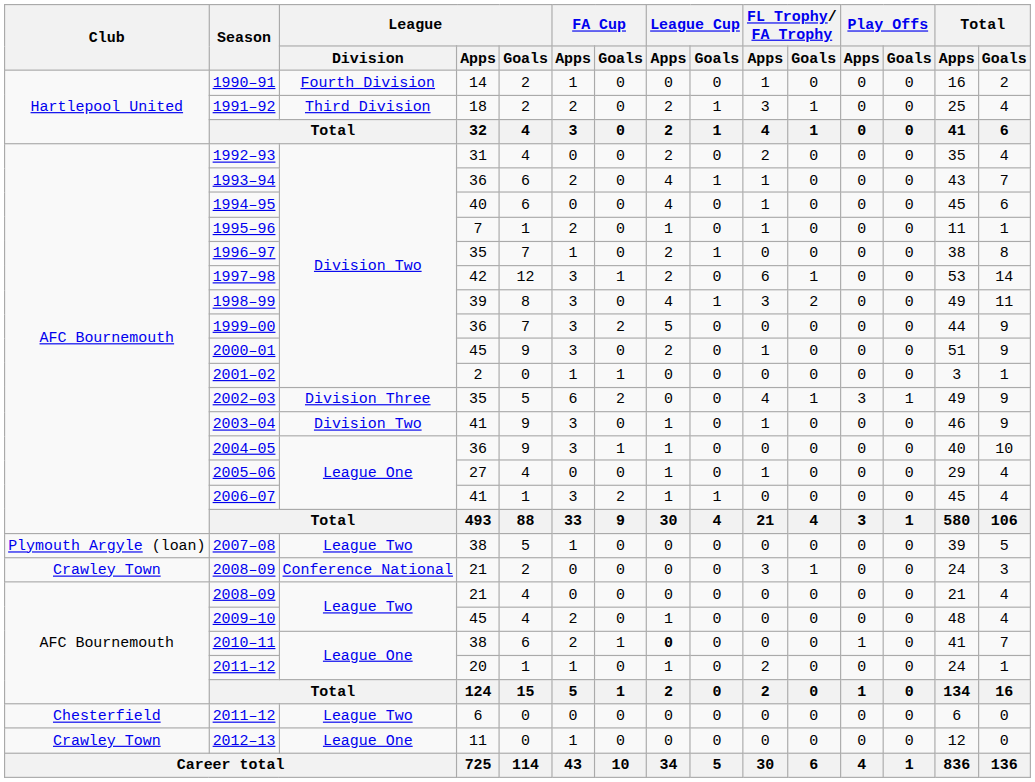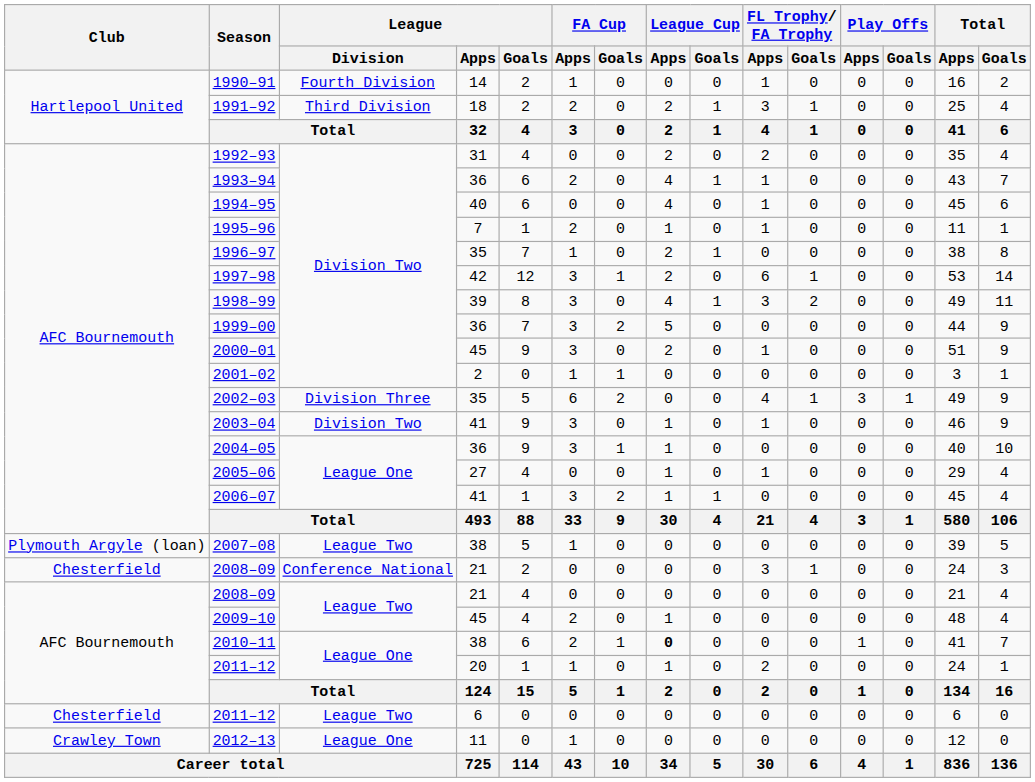 <table class="wikitable" style="text-align:center">
 <tr>
 <th rowspan="2">Club</th>
 <th rowspan="2">Season</th>
 <th colspan="3">League</th>
 <th colspan="2"><a href='#'>FA Cup</a></th>
 <th colspan="2"><a href='#'>League Cup</a></th>
 <th colspan="2"><a href='#'>FL Trophy</a>/<br><a href='#'>FA Trophy</a></th>
 <th colspan="2"><a href='#'>Play Offs</a></th>
 <th colspan="2">Total</th>
 </tr>
 <tr>
 <th>Division</th>
 <th>Apps</th>
 <th>Goals</th>
 <th>Apps</th>
 <th>Goals</th>
 <th>Apps</th>
 <th>Goals</th>
 <th>Apps</th>
 <th>Goals</th>
 <th>Apps</th>
 <th>Goals</th>
 <th>Apps</th>
 <th>Goals</th>
 </tr>
 <tr>
 <td rowspan="3"><a href='#'>Hartlepool United</a></td>
 <td><a href='#'>1990–91</a></td>
 <td><a href='#'>Fourth Division</a></td>
 <td>14</td>
 <td>2</td>
 <td>1</td>
 <td>0</td>
 <td>0</td>
 <td>0</td>
 <td>1</td>
 <td>0</td>
 <td>0</td>
 <td>0</td>
 <td>16</td>
 <td>2</td>
 </tr>
 <tr>
 <td><a href='#'>1991–92</a></td>
 <td><a href='#'>Third Division</a></td>
 <td>18</td>
 <td>2</td>
 <td>2</td>
 <td>0</td>
 <td>2</td>
 <td>1</td>
 <td>3</td>
 <td>1</td>
 <td>0</td>
 <td>0</td>
 <td>25</td>
 <td>4</td>
 </tr>
 <tr>
 <th colspan="2">Total</th>
 <th>32</th>
 <th>4</th>
 <th>3</th>
 <th>0</th>
 <th>2</th>
 <th>1</th>
 <th>4</th>
 <th>1</th>
 <th>0</th>
 <th>0</th>
 <th>41</th>
 <th>6</th>
 </tr>
 <tr>
 <td rowspan="16"><a href='#'>AFC Bournemouth</a></td>
 <td><a href='#'>1992–93</a></td>
 <td rowspan="10"><a href='#'>Division Two</a></td>
 <td>31</td>
 <td>4</td>
 <td>0</td>
 <td>0</td>
 <td>2</td>
 <td>0</td>
 <td>2</td>
 <td>0</td>
 <td>0</td>
 <td>0</td>
 <td>35</td>
 <td>4</td>
 </tr>
 <tr>
 <td><a href='#'>1993–94</a></td>
 <td>36</td>
 <td>6</td>
 <td>2</td>
 <td>0</td>
 <td>4</td>
 <td>1</td>
 <td>1</td>
 <td>0</td>
 <td>0</td>
 <td>0</td>
 <td>43</td>
 <td>7</td>
 </tr>
 <tr>
 <td><a href='#'>1994–95</a></td>
 <td>40</td>
 <td>6</td>
 <td>0</td>
 <td>0</td>
 <td>4</td>
 <td>0</td>
 <td>1</td>
 <td>0</td>
 <td>0</td>
 <td>0</td>
 <td>45</td>
 <td>6</td>
 </tr>
 <tr>
 <td><a href='#'>1995–96</a></td>
 <td>7</td>
 <td>1</td>
 <td>2</td>
 <td>0</td>
 <td>1</td>
 <td>0</td>
 <td>1</td>
 <td>0</td>
 <td>0</td>
 <td>0</td>
 <td>11</td>
 <td>1</td>
 </tr>
 <tr>
 <td><a href='#'>1996–97</a></td>
 <td>35</td>
 <td>7</td>
 <td>1</td>
 <td>0</td>
 <td>2</td>
 <td>1</td>
 <td>0</td>
 <td>0</td>
 <td>0</td>
 <td>0</td>
 <td>38</td>
 <td>8</td>
 </tr>
 <tr>
 <td><a href='#'>1997–98</a></td>
 <td>42</td>
 <td>12</td>
 <td>3</td>
 <td>1</td>
 <td>2</td>
 <td>0</td>
 <td>6</td>
 <td>1</td>
 <td>0</td>
 <td>0</td>
 <td>53</td>
 <td>14</td>
 </tr>
 <tr>
 <td><a href='#'>1998–99</a></td>
 <td>39</td>
 <td>8</td>
 <td>3</td>
 <td>0</td>
 <td>4</td>
 <td>1</td>
 <td>3</td>
 <td>2</td>
 <td>0</td>
 <td>0</td>
 <td>49</td>
 <td>11</td>
 </tr>
 <tr>
 <td><a href='#'>1999–00</a></td>
 <td>36</td>
 <td>7</td>
 <td>3</td>
 <td>2</td>
 <td>5</td>
 <td>0</td>
 <td>0</td>
 <td>0</td>
 <td>0</td>
 <td>0</td>
 <td>44</td>
 <td>9</td>
 </tr>
 <tr>
 <td><a href='#'>2000–01</a></td>
 <td>45</td>
 <td>9</td>
 <td>3</td>
 <td>0</td>
 <td>2</td>
 <td>0</td>
 <td>1</td>
 <td>0</td>
 <td>0</td>
 <td>0</td>
 <td>51</td>
 <td>9</td>
 </tr>
 <tr>
 <td><a href='#'>2001–02</a></td>
 <td>2</td>
 <td>0</td>
 <td>1</td>
 <td>1</td>
 <td>0</td>
 <td>0</td>
 <td>0</td>
 <td>0</td>
 <td>0</td>
 <td>0</td>
 <td>3</td>
 <td>1</td>
 </tr>
 <tr>
 <td><a href='#'>2002–03</a></td>
 <td><a href='#'>Division Three</a></td>
 <td>35</td>
 <td>5</td>
 <td>6</td>
 <td>2</td>
 <td>0</td>
 <td>0</td>
 <td>4</td>
 <td>1</td>
 <td>3</td>
 <td>1</td>
 <td>49</td>
 <td>9</td>
 </tr>
 <tr>
 <td><a href='#'>2003–04</a></td>
 <td><a href='#'>Division Two</a></td>
 <td>41</td>
 <td>9</td>
 <td>3</td>
 <td>0</td>
 <td>1</td>
 <td>0</td>
 <td>1</td>
 <td>0</td>
 <td>0</td>
 <td>0</td>
 <td>46</td>
 <td>9</td>
 </tr>
 <tr>
 <td><a href='#'>2004–05</a></td>
 <td rowspan="3"><a href='#'>League One</a></td>
 <td>36</td>
 <td>9</td>
 <td>3</td>
 <td>1</td>
 <td>1</td>
 <td>0</td>
 <td>0</td>
 <td>0</td>
 <td>0</td>
 <td>0</td>
 <td>40</td>
 <td>10</td>
 </tr>
 <tr>
 <td><a href='#'>2005–06</a></td>
 <td>27</td>
 <td>4</td>
 <td>0</td>
 <td>0</td>
 <td>1</td>
 <td>0</td>
 <td>1</td>
 <td>0</td>
 <td>0</td>
 <td>0</td>
 <td>29</td>
 <td>4</td>
 </tr>
 <tr>
 <td><a href='#'>2006–07</a></td>
 <td>41</td>
 <td>1</td>
 <td>3</td>
 <td>2</td>
 <td>1</td>
 <td>1</td>
 <td>0</td>
 <td>0</td>
 <td>0</td>
 <td>0</td>
 <td>45</td>
 <td>4</td>
 </tr>
 <tr>
 <th colspan="2">Total</th>
 <th>493</th>
 <th>88</th>
 <th>33</th>
 <th>9</th>
 <th>30</th>
 <th>4</th>
 <th>21</th>
 <th>4</th>
 <th>3</th>
 <th>1</th>
 <th>580</th>
 <th>106</th>
 </tr>
 <tr>
 <td rowspan="1"><a href='#'>Plymouth Argyle</a> (loan)</td>
 <td><a href='#'>2007–08</a></td>
 <td><a href='#'>League Two</a></td>
 <td>38</td>
 <td>5</td>
 <td>1</td>
 <td>0</td>
 <td>0</td>
 <td>0</td>
 <td>0</td>
 <td>0</td>
 <td>0</td>
 <td>0</td>
 <td>39</td>
 <td>5</td>
 </tr>
 <tr>
-<td><a href='#'>Crawley Town</a></td>
+<td><a href='#'>Chesterfield</a></td>
 <td><a href='#'>2008–09</a></td>
 <td><a href='#'>Conference National</a></td>
 <td>21</td>
 <td>2</td>
 <td>0</td>
 <td>0</td>
 <td>0</td>
 <td>0</td>
 <td>3</td>
 <td>1</td>
 <td>0</td>
 <td>0</td>
 <td>24</td>
 <td>3</td>
 </tr>
 <tr>
 <td rowspan="5">AFC Bournemouth</td>
 <td><a href='#'>2008–09</a></td>
 <td rowspan="2"><a href='#'>League Two</a></td>
 <td>21</td>
 <td>4</td>
 <td>0</td>
 <td>0</td>
 <td>0</td>
 <td>0</td>
 <td>0</td>
 <td>0</td>
 <td>0</td>
 <td>0</td>
 <td>21</td>
 <td>4</td>
 </tr>
 <tr>
 <td><a href='#'>2009–10</a></td>
 <td>45</td>
 <td>4</td>
 <td>2</td>
 <td>0</td>
 <td>1</td>
 <td>0</td>
 <td>0</td>
 <td>0</td>
 <td>0</td>
 <td>0</td>
 <td>48</td>
 <td>4</td>
 </tr>
 <tr>
 <td><a href='#'>2010–11</a></td>
 <td rowspan="2"><a href='#'>League One</a></td>
 <td>38</td>
 <td>6</td>
 <td>2</td>
 <td>1</td>
 <td><strong>0</strong></td>
 <td>0</td>
 <td>0</td>
 <td>0</td>
 <td>1</td>
 <td>0</td>
 <td>41</td>
 <td>7</td>
 </tr>
 <tr>
 <td><a href='#'>2011–12</a></td>
 <td>20</td>
 <td>1</td>
 <td>1</td>
 <td>0</td>
 <td>1</td>
 <td>0</td>
 <td>2</td>
 <td>0</td>
 <td>0</td>
 <td>0</td>
 <td>24</td>
 <td>1</td>
 </tr>
 <tr>
 <th colspan="2">Total</th>
 <th>124</th>
 <th>15</th>
 <th>5</th>
 <th>1</th>
 <th>2</th>
 <th>0</th>
 <th>2</th>
 <th>0</th>
 <th>1</th>
 <th>0</th>
 <th>134</th>
 <th>16</th>
 </tr>
 <tr>
 <td><a href='#'>Chesterfield</a></td>
 <td><a href='#'>2011–12</a></td>
 <td rowspan="1"><a href='#'>League Two</a></td>
 <td>6</td>
 <td>0</td>
 <td>0</td>
 <td>0</td>
 <td>0</td>
 <td>0</td>
 <td>0</td>
 <td>0</td>
 <td>0</td>
 <td>0</td>
 <td>6</td>
 <td>0</td>
 </tr>
 <tr>
 <td><a href='#'>Crawley Town</a></td>
 <td><a href='#'>2012–13</a></td>
 <td rowspan="1"><a href='#'>League One</a></td>
 <td>11</td>
 <td>0</td>
 <td>1</td>
 <td>0</td>
 <td>0</td>
 <td>0</td>
 <td>0</td>
 <td>0</td>
 <td>0</td>
 <td>0</td>
 <td>12</td>
 <td>0</td>
 </tr>
 <tr>
 <th colspan="3">Career total</th>
 <th><strong>725</strong></th>
 <th><strong>114</strong></th>
 <th><strong>43</strong></th>
 <th><strong>10</strong></th>
 <th><strong>34</strong></th>
 <th><strong>5</strong></th>
 <th><strong>30</strong></th>
 <th><strong>6</strong></th>
 <th><strong>4</strong></th>
 <th><strong>1</strong></th>
 <th><strong>836</strong></th>
 <th><strong>136</strong></th>
 </tr>
 </table>
